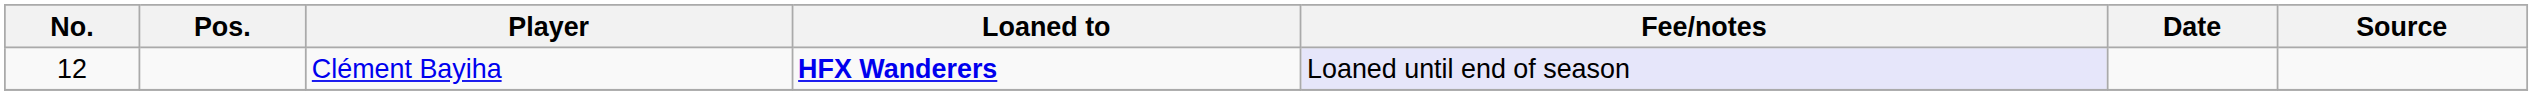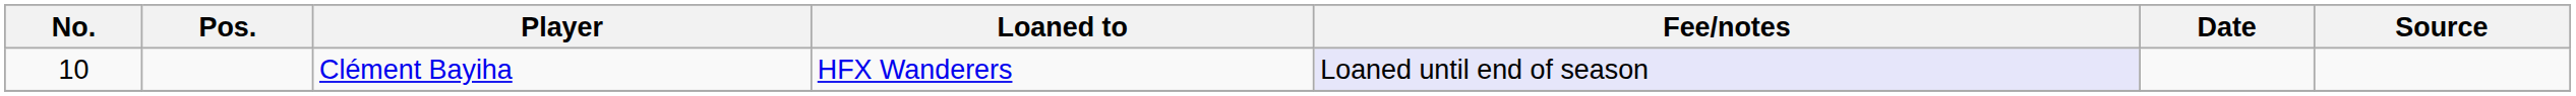 <table class="wikitable sortable" style="width:90%; text-align:center; font-size:95%; text-align:left;">
 <tr>
 <th>No.</th>
 <th>Pos.</th>
 <th>Player</th>
 <th>Loaned to</th>
 <th>Fee/notes</th>
 <th>Date</th>
 <th>Source</th>
 </tr>
 <tr>
-<td align=center>12</td>
+<td align=center>10</td>
 <td align=center></td>
 <td align=Bayiha, Clément> <a href='#'>Clément Bayiha</a></td>
-<td><strong> <a href='#'>HFX Wanderers</a></strong></td>
+<td> <a href='#'>HFX Wanderers</a></td>
 <td style="background: lavender;">Loaned until end of season</td>
 <td></td>
 <td></td>
 </tr>
 <tr>
 </tr>
 </table>
